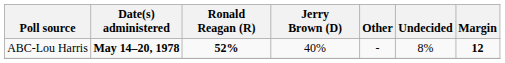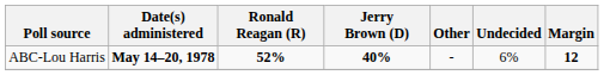 <table class="wikitable sortable" style="text-align:center;font-size:90%;line-height:17px">
 <tr valign= bottom>
 <th>Poll source</th>
 <th>Date(s)<br>administered</th>
 <th class="unsortable" style="width:100px;">Ronald<br>Reagan (R)</th>
 <th class="unsortable" style="width:100px;">Jerry<br>Brown (D)</th>
 <th class="unsortable">Other</th>
 <th class="unsortable">Undecided</th>
 <th>Margin</th>
 </tr>
 <tr>
 <td align="center">ABC-Lou Harris</td>
 <td align="center"><strong>May 14–20, 1978</strong></td>
 <td><strong>52%</strong></td>
-<td align="center">40%</td>
+<td align="center"><strong>40%</strong></td>
 <td align="center">-</td>
-<td align="center">8%</td>
+<td align="center">6%</td>
 <td><strong>12</strong></td>
 </tr>
 <tr>
 </tr>
 </table>
